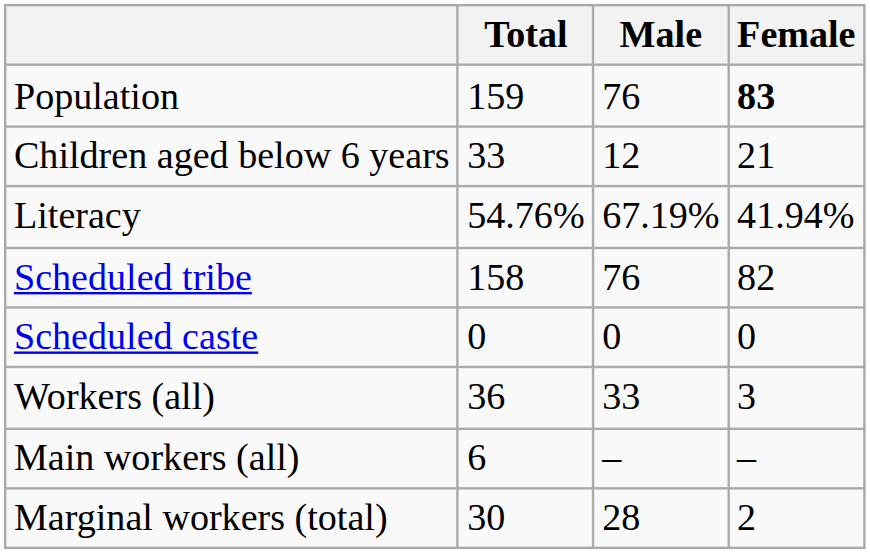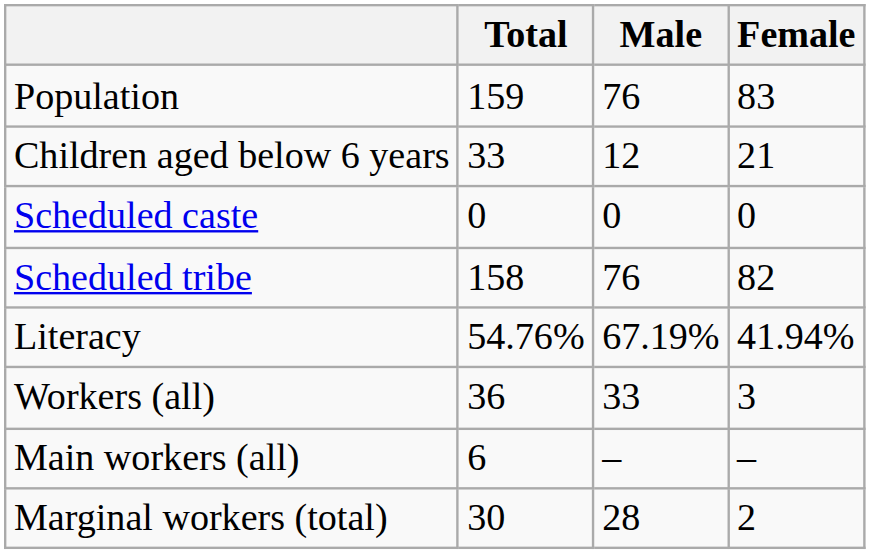 <table class="wikitable sortable">
 <tr>
 <th></th>
 <th>Total</th>
 <th>Male</th>
 <th>Female</th>
 </tr>
 <tr>
 <td>Population</td>
 <td>159</td>
 <td>76</td>
-<td><strong>83</strong></td>
+<td>83</td>
 </tr>
 <tr>
 <td>Children aged below 6 years</td>
 <td>33</td>
 <td>12</td>
 <td>21</td>
 </tr>
 <tr>
-<td>Literacy</td>
-<td>54.76%</td>
-<td>67.19%</td>
-<td>41.94%</td>
+<td><a href='#'>Scheduled caste</a></td>
+<td>0</td>
+<td>0</td>
+<td>0</td>
 </tr>
 <tr>
 <td><a href='#'>Scheduled tribe</a></td>
 <td>158</td>
 <td>76</td>
 <td>82</td>
 </tr>
 <tr>
-<td><a href='#'>Scheduled caste</a></td>
-<td>0</td>
-<td>0</td>
-<td>0</td>
+<td>Literacy</td>
+<td>54.76%</td>
+<td>67.19%</td>
+<td>41.94%</td>
 </tr>
 <tr>
 <td>Workers (all)</td>
 <td>36</td>
 <td>33</td>
 <td>3</td>
 </tr>
 <tr>
 <td>Main workers (all)</td>
 <td>6</td>
 <td>–</td>
 <td>–</td>
 </tr>
 <tr>
 <td>Marginal workers (total)</td>
 <td>30</td>
 <td>28</td>
 <td>2</td>
 </tr>
 </table>
